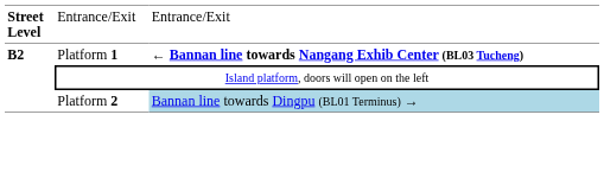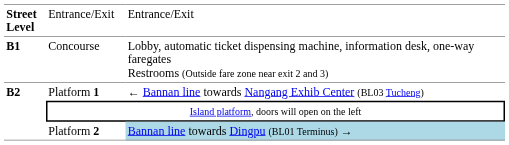 <table table border=0 cellspacing=0 cellpadding=3>
 <tr>
 <td style="border-top:solid 1px gray;border-bottom:solid 1px gray;" width=50 valign=top><strong>Street Level</strong></td>
 <td style="border-top:solid 1px gray;border-bottom:solid 1px gray;" width=100 valign=top>Entrance/Exit</td>
 <td style="border-top:solid 1px gray;border-bottom:solid 1px gray;" width=500 valign=top>Entrance/Exit</td>
 </tr>
 <tr>
+<td style="border-bottom:solid 1px gray;" width=50 valign=top><strong>B1</strong></td>
+<td style="border-bottom:solid 1px gray;" width=100 valign=top>Concourse</td>
+<td style="border-bottom:solid 1px gray;" width=400 valign=top>Lobby, automatic ticket dispensing machine, information desk, one-way faregates<br>Restrooms <small>(Outside fare zone near exit 2 and 3)</small></td>
+</tr>
+<tr>
 <td style="border-bottom:solid 1px gray;" rowspan=3 valign=top><strong>B2</strong></td>
 <td>Platform <span><strong>1</strong></span></td>
-<td><strong>←  <a href='#'>Bannan line</a> towards <a href='#'>Nangang Exhib Center</a> <small>(BL03 <a href='#'>Tucheng</a>)</small></strong></td>
+<td>←  <a href='#'>Bannan line</a> towards <a href='#'>Nangang Exhib Center</a> <small>(BL03 <a href='#'>Tucheng</a>)</small></td>
 </tr>
 <tr>
 <td style="border-top:solid 2px black;border-right:solid 2px black;border-left:solid 2px black;border-bottom:solid 2px black;text-align:center;" colspan=2><small><a href='#'>Island platform</a>, doors will open on the left</small></td>
 </tr>
 <tr>
 <td style="border-bottom:solid 1px gray;">Platform <span><strong>2</strong></span></td>
 <td style="background: lightblue; border-bottom:solid 1px gray;"> <a href='#'>Bannan line</a> towards <a href='#'>Dingpu</a> <small>(BL01 Terminus)</small> →</td>
 </tr>
 <tr>
 </tr>
 </table>
